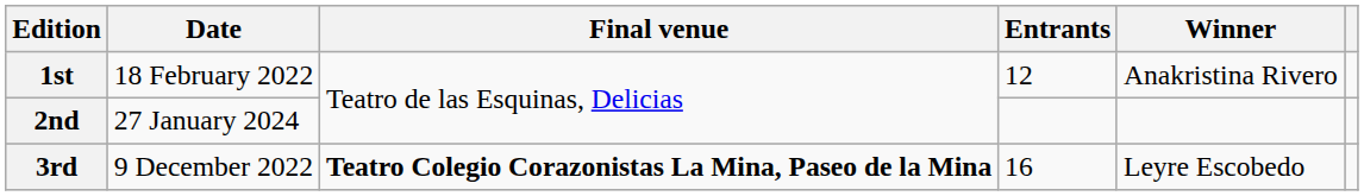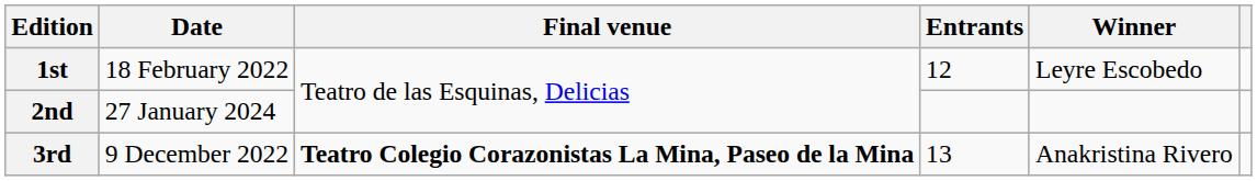 <table class="wikitable defaultcenter col2left col3left col5left" style="font-size:95%;">
 <tr>
 <th>Edition</th>
 <th>Date</th>
 <th>Final venue</th>
 <th>Entrants</th>
 <th>Winner</th>
 <th></th>
 </tr>
 <tr>
 <th>1st</th>
 <td>18 February 2022</td>
 <td rowspan=2>Teatro de las Esquinas, <a href='#'>Delicias</a></td>
 <td>12</td>
-<td>Anakristina Rivero</td>
+<td>Leyre Escobedo</td>
 <td></td>
 </tr>
 <tr>
 <th>2nd</th>
 <td>27 January 2024</td>
 <td></td>
 <td></td>
 <td></td>
 </tr>
 <tr>
 <th>3rd</th>
 <td>9 December 2022</td>
 <td><strong>Teatro Colegio Corazonistas La Mina, Paseo de la Mina</strong></td>
-<td>16</td>
-<td>Leyre Escobedo</td>
+<td>13</td>
+<td>Anakristina Rivero</td>
 <td></td>
 </tr>
 </table>
